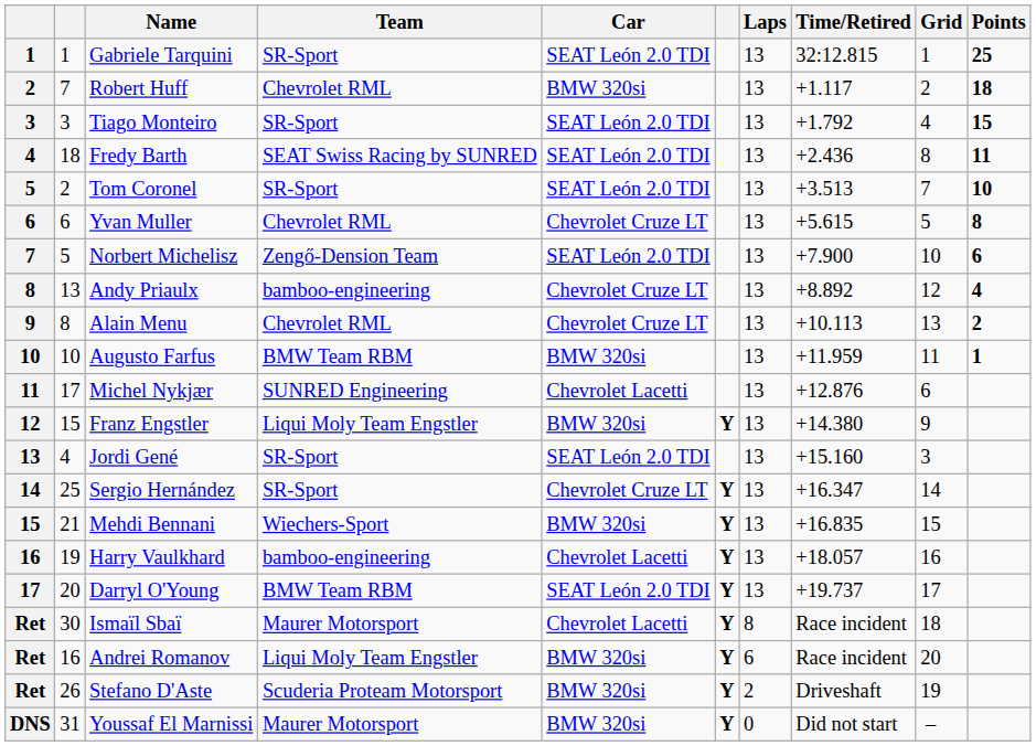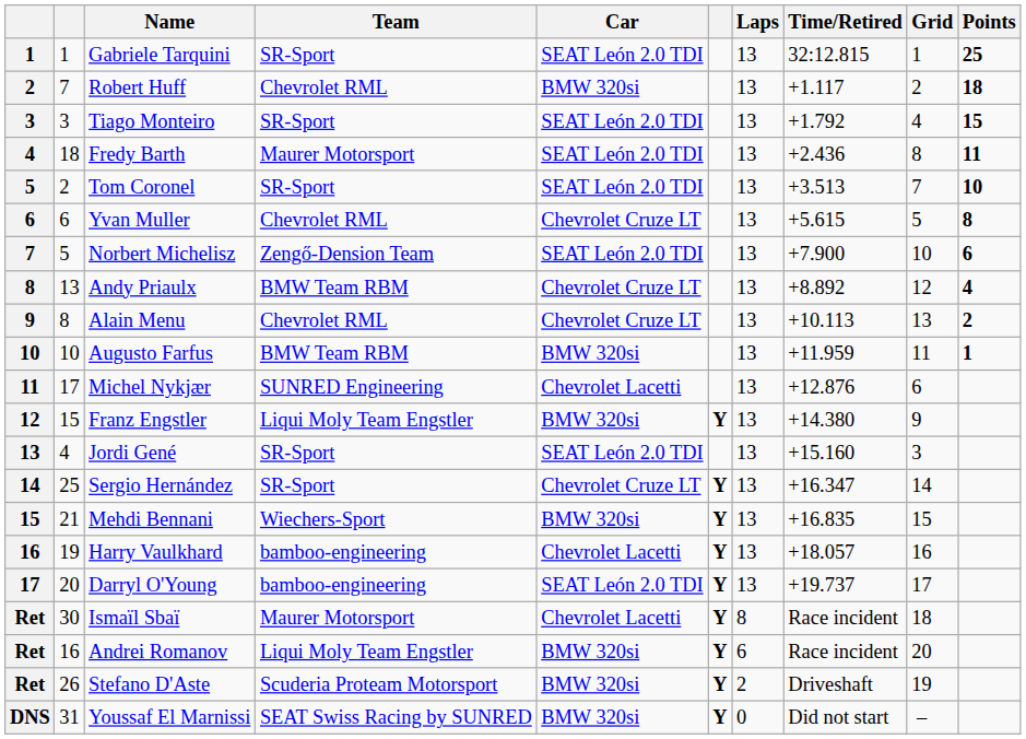 <table class="wikitable sortable" style="font-size: 95%;">
 <tr>
 <th></th>
 <th></th>
 <th>Name</th>
 <th>Team</th>
 <th>Car</th>
 <th></th>
 <th>Laps</th>
 <th>Time/Retired</th>
 <th>Grid</th>
 <th>Points</th>
 </tr>
 <tr>
 <th>1</th>
 <td>1</td>
 <td> <a href='#'>Gabriele Tarquini</a></td>
 <td><a href='#'>SR-Sport</a></td>
 <td><a href='#'>SEAT León 2.0 TDI</a></td>
 <td></td>
 <td>13</td>
 <td>32:12.815</td>
 <td>1</td>
 <td><strong>25</strong></td>
 </tr>
 <tr>
 <th>2</th>
 <td>7</td>
 <td> <a href='#'>Robert Huff</a></td>
 <td><a href='#'>Chevrolet RML</a></td>
 <td><a href='#'>BMW 320si</a></td>
 <td></td>
 <td>13</td>
 <td>+1.117</td>
 <td>2</td>
 <td><strong>18</strong></td>
 </tr>
 <tr>
 <th>3</th>
 <td>3</td>
 <td> <a href='#'>Tiago Monteiro</a></td>
 <td><a href='#'>SR-Sport</a></td>
 <td><a href='#'>SEAT León 2.0 TDI</a></td>
 <td></td>
 <td>13</td>
 <td>+1.792</td>
 <td>4</td>
 <td><strong>15</strong></td>
 </tr>
 <tr>
 <th>4</th>
 <td>18</td>
 <td> <a href='#'>Fredy Barth</a></td>
-<td><a href='#'>SEAT Swiss Racing by SUNRED</a></td>
+<td><a href='#'>Maurer Motorsport</a></td>
 <td><a href='#'>SEAT León 2.0 TDI</a></td>
 <td></td>
 <td>13</td>
 <td>+2.436</td>
 <td>8</td>
 <td><strong>11</strong></td>
 </tr>
 <tr>
 <th>5</th>
 <td>2</td>
 <td> <a href='#'>Tom Coronel</a></td>
 <td><a href='#'>SR-Sport</a></td>
 <td><a href='#'>SEAT León 2.0 TDI</a></td>
 <td></td>
 <td>13</td>
 <td>+3.513</td>
 <td>7</td>
 <td><strong>10</strong></td>
 </tr>
 <tr>
 <th>6</th>
 <td>6</td>
 <td> <a href='#'>Yvan Muller</a></td>
 <td><a href='#'>Chevrolet RML</a></td>
 <td><a href='#'>Chevrolet Cruze LT</a></td>
 <td></td>
 <td>13</td>
 <td>+5.615</td>
 <td>5</td>
 <td><strong>8</strong></td>
 </tr>
 <tr>
 <th>7</th>
 <td>5</td>
 <td> <a href='#'>Norbert Michelisz</a></td>
 <td><a href='#'>Zengő-Dension Team</a></td>
 <td><a href='#'>SEAT León 2.0 TDI</a></td>
 <td></td>
 <td>13</td>
 <td>+7.900</td>
 <td>10</td>
 <td><strong>6</strong></td>
 </tr>
 <tr>
 <th>8</th>
 <td>13</td>
 <td> <a href='#'>Andy Priaulx</a></td>
-<td><a href='#'>bamboo-engineering</a></td>
+<td><a href='#'>BMW Team RBM</a></td>
 <td><a href='#'>Chevrolet Cruze LT</a></td>
 <td></td>
 <td>13</td>
 <td>+8.892</td>
 <td>12</td>
 <td><strong>4</strong></td>
 </tr>
 <tr>
 <th>9</th>
 <td>8</td>
 <td> <a href='#'>Alain Menu</a></td>
 <td><a href='#'>Chevrolet RML</a></td>
 <td><a href='#'>Chevrolet Cruze LT</a></td>
 <td></td>
 <td>13</td>
 <td>+10.113</td>
 <td>13</td>
 <td><strong>2</strong></td>
 </tr>
 <tr>
 <th>10</th>
 <td>10</td>
 <td> <a href='#'>Augusto Farfus</a></td>
 <td><a href='#'>BMW Team RBM</a></td>
 <td><a href='#'>BMW 320si</a></td>
 <td></td>
 <td>13</td>
 <td>+11.959</td>
 <td>11</td>
 <td><strong>1</strong></td>
 </tr>
 <tr>
 <th>11</th>
 <td>17</td>
 <td> <a href='#'>Michel Nykjær</a></td>
 <td><a href='#'>SUNRED Engineering</a></td>
 <td><a href='#'>Chevrolet Lacetti</a></td>
 <td></td>
 <td>13</td>
 <td>+12.876</td>
 <td>6</td>
 <td></td>
 </tr>
 <tr>
 <th>12</th>
 <td>15</td>
 <td> <a href='#'>Franz Engstler</a></td>
 <td><a href='#'>Liqui Moly Team Engstler</a></td>
 <td><a href='#'>BMW 320si</a></td>
 <td align=center><strong><span>Y</span></strong></td>
 <td>13</td>
 <td>+14.380</td>
 <td>9</td>
 <td></td>
 </tr>
 <tr>
 <th>13</th>
 <td>4</td>
 <td> <a href='#'>Jordi Gené</a></td>
 <td><a href='#'>SR-Sport</a></td>
 <td><a href='#'>SEAT León 2.0 TDI</a></td>
 <td></td>
 <td>13</td>
 <td>+15.160</td>
 <td>3</td>
 <td></td>
 </tr>
 <tr>
 <th>14</th>
 <td>25</td>
 <td> <a href='#'>Sergio Hernández</a></td>
 <td><a href='#'>SR-Sport</a></td>
 <td><a href='#'>Chevrolet Cruze LT</a></td>
 <td align=center><strong><span>Y</span></strong></td>
 <td>13</td>
 <td>+16.347</td>
 <td>14</td>
 <td></td>
 </tr>
 <tr>
 <th>15</th>
 <td>21</td>
 <td> <a href='#'>Mehdi Bennani</a></td>
 <td><a href='#'>Wiechers-Sport</a></td>
 <td><a href='#'>BMW 320si</a></td>
 <td align=center><strong><span>Y</span></strong></td>
 <td>13</td>
 <td>+16.835</td>
 <td>15</td>
 <td></td>
 </tr>
 <tr>
 <th>16</th>
 <td>19</td>
 <td> <a href='#'>Harry Vaulkhard</a></td>
 <td><a href='#'>bamboo-engineering</a></td>
 <td><a href='#'>Chevrolet Lacetti</a></td>
 <td align=center><strong><span>Y</span></strong></td>
 <td>13</td>
 <td>+18.057</td>
 <td>16</td>
 <td></td>
 </tr>
 <tr>
 <th>17</th>
 <td>20</td>
 <td> <a href='#'>Darryl O'Young</a></td>
-<td><a href='#'>BMW Team RBM</a></td>
+<td><a href='#'>bamboo-engineering</a></td>
 <td><a href='#'>SEAT León 2.0 TDI</a></td>
 <td align=center><strong><span>Y</span></strong></td>
 <td>13</td>
 <td>+19.737</td>
 <td>17</td>
 <td></td>
 </tr>
 <tr>
 <th>Ret</th>
 <td>30</td>
 <td> <a href='#'>Ismaïl Sbaï</a></td>
 <td><a href='#'>Maurer Motorsport</a></td>
 <td><a href='#'>Chevrolet Lacetti</a></td>
 <td align=center><strong><span>Y</span></strong></td>
 <td>8</td>
 <td>Race incident</td>
 <td>18</td>
 <td></td>
 </tr>
 <tr>
 <th>Ret</th>
 <td>16</td>
 <td> <a href='#'>Andrei Romanov</a></td>
 <td><a href='#'>Liqui Moly Team Engstler</a></td>
 <td><a href='#'>BMW 320si</a></td>
 <td align=center><strong><span>Y</span></strong></td>
 <td>6</td>
 <td>Race incident</td>
 <td>20</td>
 <td></td>
 </tr>
 <tr>
 <th>Ret</th>
 <td>26</td>
 <td> <a href='#'>Stefano D'Aste</a></td>
 <td><a href='#'>Scuderia Proteam Motorsport</a></td>
 <td><a href='#'>BMW 320si</a></td>
 <td align=center><strong><span>Y</span></strong></td>
 <td>2</td>
 <td>Driveshaft</td>
 <td>19</td>
 <td></td>
 </tr>
 <tr>
 <th>DNS</th>
 <td>31</td>
 <td> <a href='#'>Youssaf El Marnissi</a></td>
-<td><a href='#'>Maurer Motorsport</a></td>
+<td><a href='#'>SEAT Swiss Racing by SUNRED</a></td>
 <td><a href='#'>BMW 320si</a></td>
 <td align=center><strong><span>Y</span></strong></td>
 <td>0</td>
 <td>Did not start</td>
 <td> –</td>
 <td></td>
 </tr>
 </table>
